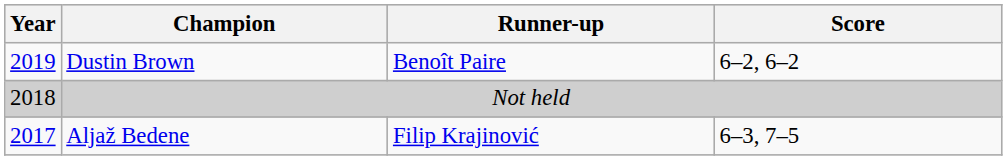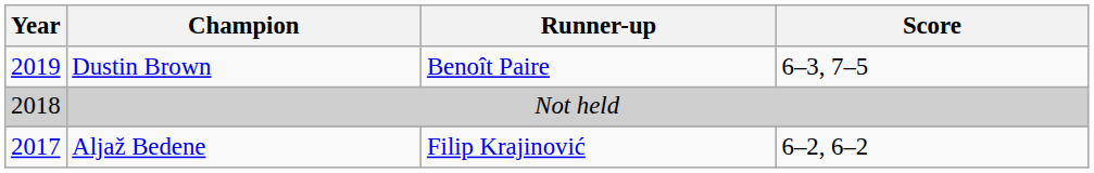 <table class="wikitable" style="font-size:90%">
 <tr>
 <th>Year</th>
 <th width="200">Champion</th>
 <th width="200">Runner-up</th>
 <th width="175">Score</th>
 </tr>
 <tr>
 <td><a href='#'>2019</a></td>
 <td> <a href='#'>Dustin Brown</a></td>
 <td> <a href='#'>Benoît Paire</a></td>
-<td>6–2, 6–2</td>
+<td>6–3, 7–5</td>
 </tr>
 <tr>
 <td style="background:#cfcfcf">2018</td>
 <td colspan=3 align=center style="background:#cfcfcf"><em>Not held</em></td>
 </tr>
 <tr>
 <td><a href='#'>2017</a></td>
 <td> <a href='#'>Aljaž Bedene</a></td>
 <td> <a href='#'>Filip Krajinović</a></td>
-<td>6–3, 7–5</td>
+<td>6–2, 6–2</td>
 </tr>
 </table>
